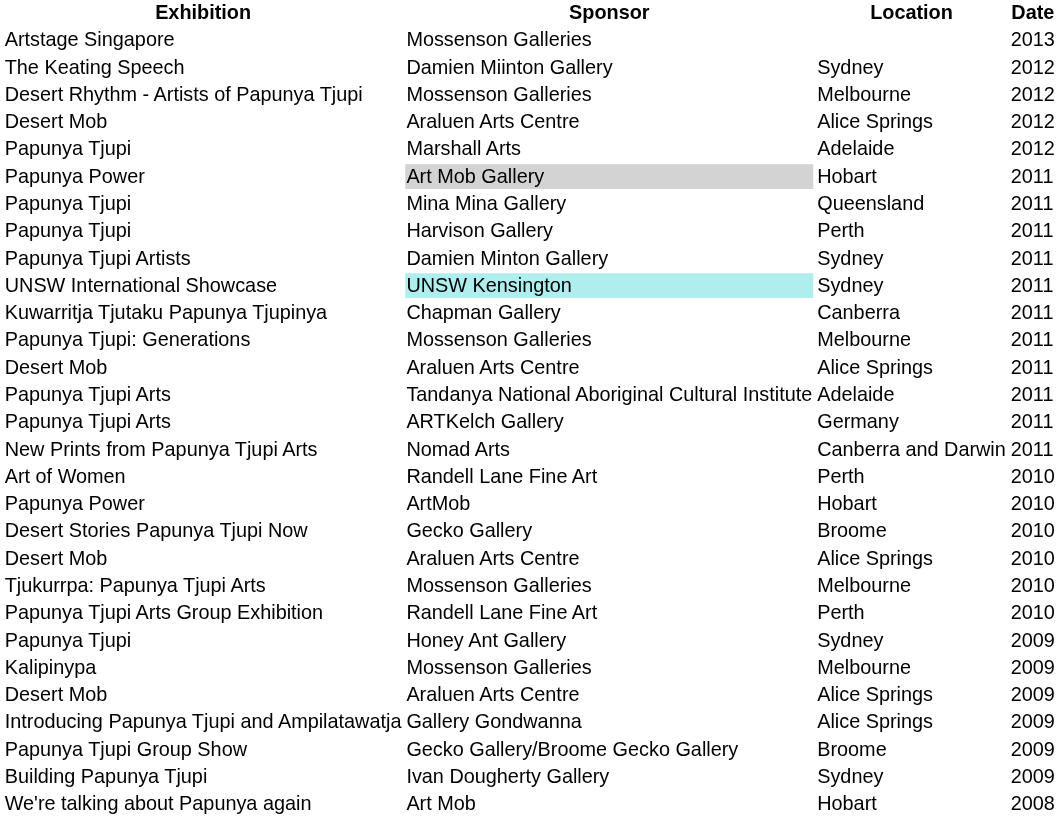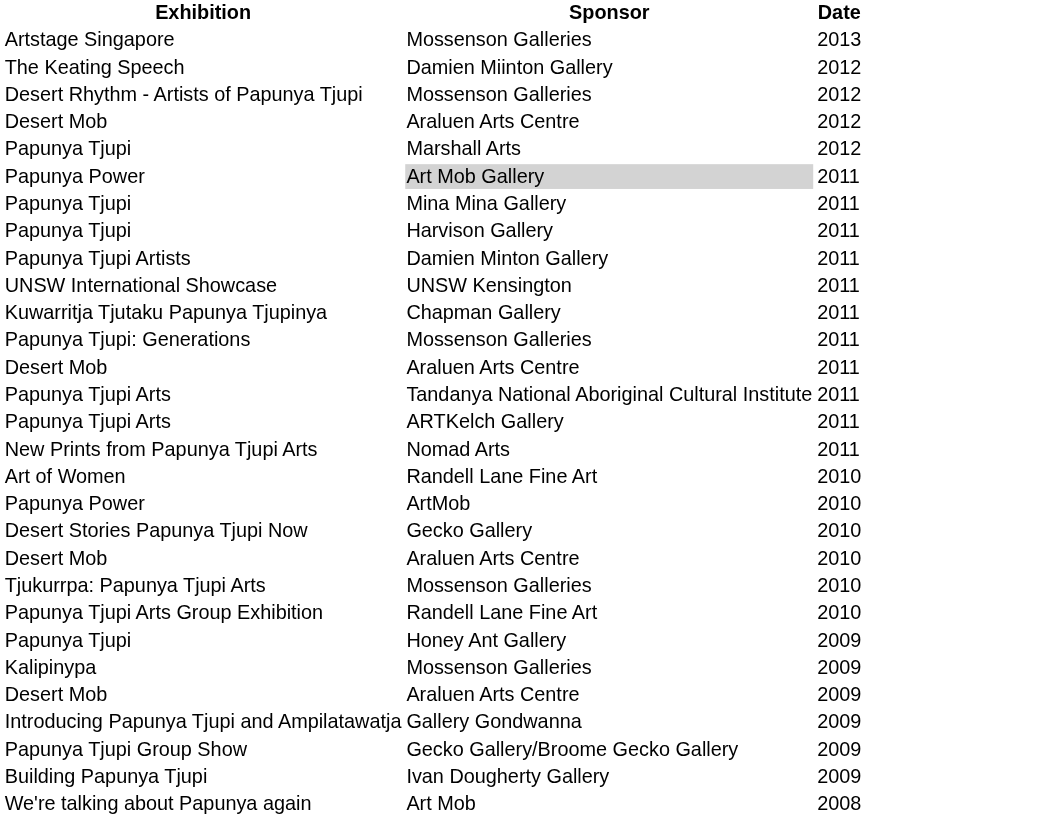 <table>
 <tr>
 <th>Exhibition</th>
 <th>Sponsor</th>
-<th>Location</th>
 <th>Date</th>
 </tr>
 <tr>
 <td>Artstage Singapore</td>
 <td>Mossenson Galleries</td>
-<td></td>
 <td>2013</td>
 </tr>
 <tr>
 <td>The Keating Speech</td>
 <td>Damien Miinton Gallery</td>
-<td>Sydney</td>
 <td>2012</td>
 </tr>
 <tr>
 <td>Desert Rhythm - Artists of Papunya Tjupi</td>
 <td>Mossenson Galleries</td>
-<td>Melbourne</td>
 <td>2012</td>
 </tr>
 <tr>
 <td>Desert Mob</td>
 <td>Araluen Arts Centre</td>
-<td>Alice Springs</td>
 <td>2012</td>
 </tr>
 <tr>
 <td>Papunya Tjupi</td>
 <td>Marshall Arts</td>
-<td>Adelaide</td>
 <td>2012</td>
 </tr>
 <tr>
 <td>Papunya Power</td>
 <td style="background: lightgrey;">Art Mob Gallery</td>
-<td>Hobart</td>
 <td>2011</td>
 </tr>
 <tr>
 <td>Papunya Tjupi</td>
 <td>Mina Mina Gallery</td>
-<td>Queensland</td>
 <td>2011</td>
 </tr>
 <tr>
 <td>Papunya Tjupi</td>
 <td>Harvison Gallery</td>
-<td>Perth</td>
 <td>2011</td>
 </tr>
 <tr>
 <td>Papunya Tjupi Artists</td>
 <td>Damien Minton Gallery</td>
-<td>Sydney</td>
 <td>2011</td>
 </tr>
 <tr>
 <td>UNSW International Showcase</td>
-<td style="background: paleturquoise;">UNSW Kensington</td>
-<td>Sydney</td>
+<td>UNSW Kensington</td>
 <td>2011</td>
 </tr>
 <tr>
 <td>Kuwarritja Tjutaku Papunya Tjupinya</td>
 <td>Chapman Gallery</td>
-<td>Canberra</td>
 <td>2011</td>
 </tr>
 <tr>
 <td>Papunya Tjupi: Generations</td>
 <td>Mossenson Galleries</td>
-<td>Melbourne</td>
 <td>2011</td>
 </tr>
 <tr>
 <td>Desert Mob</td>
 <td>Araluen Arts Centre</td>
-<td>Alice Springs</td>
 <td>2011</td>
 </tr>
 <tr>
 <td>Papunya Tjupi Arts</td>
 <td>Tandanya National Aboriginal Cultural Institute</td>
-<td>Adelaide</td>
 <td>2011</td>
 </tr>
 <tr>
 <td>Papunya Tjupi Arts</td>
 <td>ARTKelch Gallery</td>
-<td>Germany</td>
 <td>2011</td>
 </tr>
 <tr>
 <td>New Prints from Papunya Tjupi Arts</td>
 <td>Nomad Arts</td>
-<td>Canberra and Darwin</td>
 <td>2011</td>
 </tr>
 <tr>
 <td>Art of Women</td>
 <td>Randell Lane Fine Art</td>
-<td>Perth</td>
 <td>2010</td>
 </tr>
 <tr>
 <td>Papunya Power</td>
 <td>ArtMob</td>
-<td>Hobart</td>
 <td>2010</td>
 </tr>
 <tr>
 <td>Desert Stories Papunya Tjupi Now</td>
 <td>Gecko Gallery</td>
-<td>Broome</td>
 <td>2010</td>
 </tr>
 <tr>
 <td>Desert Mob</td>
 <td>Araluen Arts Centre</td>
-<td>Alice Springs</td>
 <td>2010</td>
 </tr>
 <tr>
 <td>Tjukurrpa: Papunya Tjupi Arts</td>
 <td>Mossenson Galleries</td>
-<td>Melbourne</td>
 <td>2010</td>
 </tr>
 <tr>
 <td>Papunya Tjupi Arts Group Exhibition</td>
 <td>Randell Lane Fine Art</td>
-<td>Perth</td>
 <td>2010</td>
 </tr>
 <tr>
 <td>Papunya Tjupi</td>
 <td>Honey Ant Gallery</td>
-<td>Sydney</td>
 <td>2009</td>
 </tr>
 <tr>
 <td>Kalipinypa</td>
 <td>Mossenson Galleries</td>
-<td>Melbourne</td>
 <td>2009</td>
 </tr>
 <tr>
 <td>Desert Mob</td>
 <td>Araluen Arts Centre</td>
-<td>Alice Springs</td>
 <td>2009</td>
 </tr>
 <tr>
 <td>Introducing Papunya Tjupi and Ampilatawatja</td>
 <td>Gallery Gondwanna</td>
-<td>Alice Springs</td>
 <td>2009</td>
 </tr>
 <tr>
 <td>Papunya Tjupi Group Show</td>
 <td>Gecko Gallery/Broome Gecko Gallery</td>
-<td>Broome</td>
 <td>2009</td>
 </tr>
 <tr>
 <td>Building Papunya Tjupi</td>
 <td>Ivan Dougherty Gallery</td>
-<td>Sydney</td>
 <td>2009</td>
 </tr>
 <tr>
 <td>We're talking about Papunya again</td>
 <td>Art Mob</td>
-<td>Hobart</td>
 <td>2008</td>
 </tr>
 </table>
